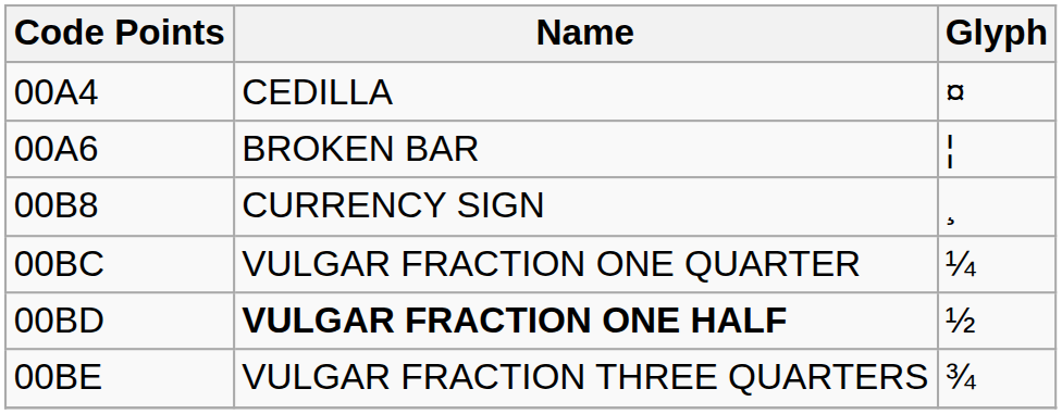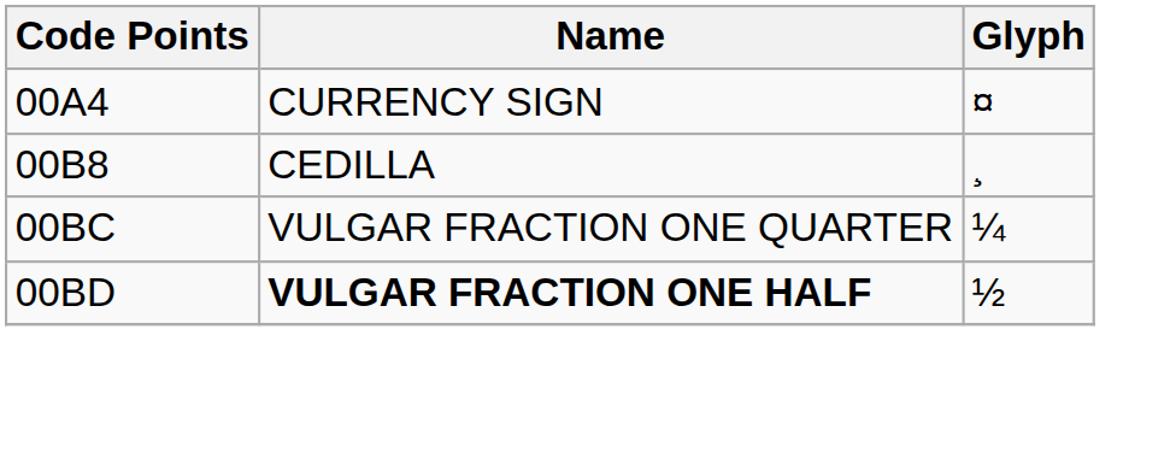 <table class="wikitable zebra mw-collapsible mw-collapsed">
 <tr>
 <th>Code Points</th>
 <th>Name</th>
 <th>Glyph</th>
 </tr>
 <tr>
 <td>00A4</td>
-<td>CEDILLA</td>
+<td>CURRENCY SIGN</td>
 <td>¤</td>
 </tr>
 <tr>
-<td>00A6</td>
-<td>BROKEN BAR</td>
-<td>¦</td>
-</tr>
-<tr>
 <td>00B8</td>
-<td>CURRENCY SIGN</td>
+<td>CEDILLA</td>
 <td>¸</td>
 </tr>
 <tr>
 <td>00BC</td>
 <td>VULGAR FRACTION ONE QUARTER</td>
 <td>¼</td>
 </tr>
 <tr>
 <td>00BD</td>
 <td><strong>VULGAR FRACTION ONE HALF</strong></td>
 <td>½</td>
 </tr>
 <tr>
-<td>00BE</td>
-<td>VULGAR FRACTION THREE QUARTERS</td>
-<td>¾</td>
-</tr>
-<tr>
 </tr>
 <tr>
 </tr>
 </table>
